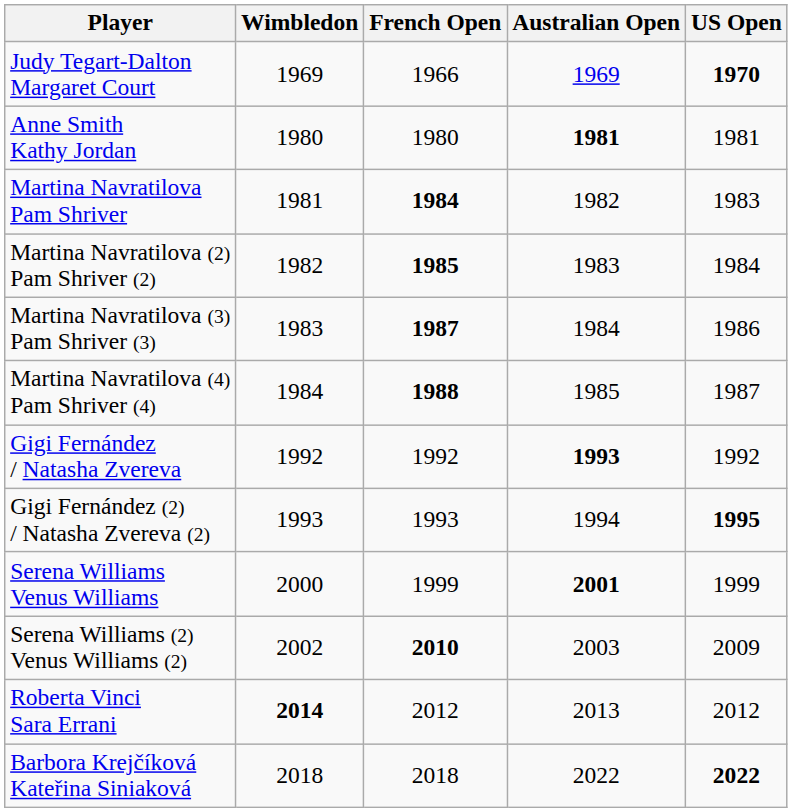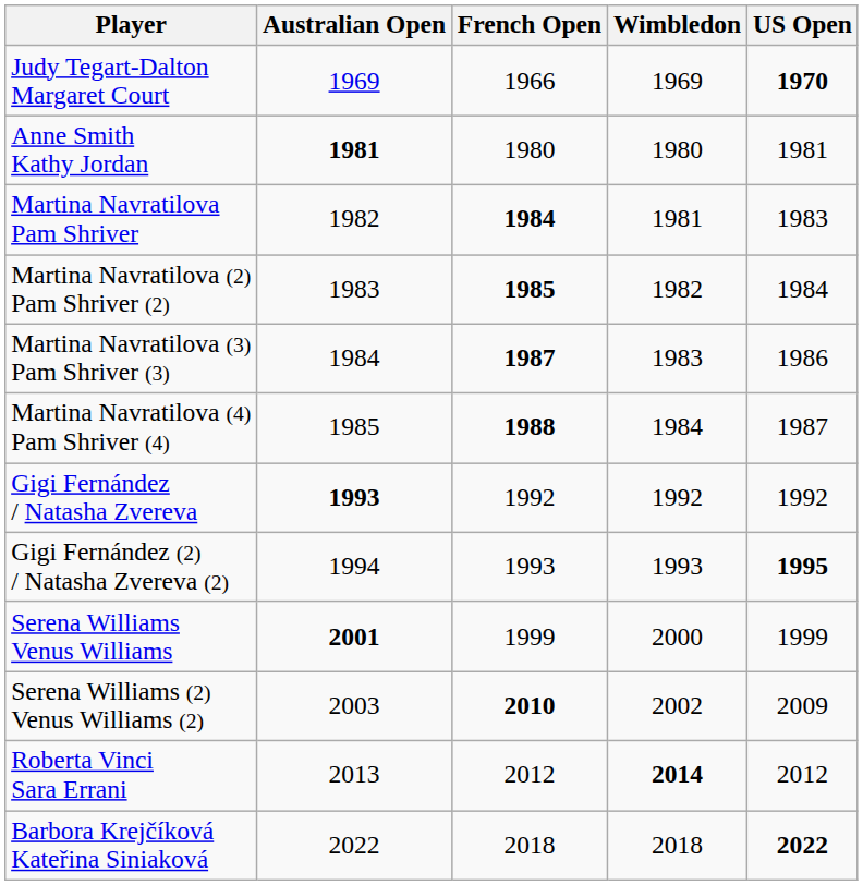 <table class="wikitable sortable mw-datatable" style="text-align:center;">
 <tr>
 <th>Player</th>
+<th>Australian Open</th>
+<th>French Open</th>
 <th>Wimbledon</th>
-<th>French Open</th>
-<th>Australian Open</th>
 <th>US Open</th>
 </tr>
 <tr>
 <td style="text-align:left;"> <a href='#'>Judy Tegart-Dalton</a><br> <a href='#'>Margaret Court</a></td>
+<td><a href='#'>1969</a></td>
+<td>1966</td>
 <td>1969</td>
-<td>1966</td>
-<td><a href='#'>1969</a></td>
 <td><strong>1970</strong></td>
 </tr>
 <tr>
 <td style="text-align:left;"> <a href='#'>Anne Smith</a><br> <a href='#'>Kathy Jordan</a></td>
+<td><strong>1981</strong></td>
 <td>1980</td>
 <td>1980</td>
-<td><strong>1981</strong></td>
 <td>1981</td>
 </tr>
 <tr>
 <td style="text-align:left;"> <a href='#'>Martina Navratilova</a><br> <a href='#'>Pam Shriver</a></td>
+<td>1982</td>
+<td><strong>1984</strong></td>
 <td>1981</td>
-<td><strong>1984</strong></td>
-<td>1982</td>
 <td>1983</td>
 </tr>
 <tr>
 <td style="text-align:left;"> Martina Navratilova <small>(2)</small><br> Pam Shriver <small>(2)</small></td>
+<td>1983</td>
+<td><strong>1985</strong></td>
 <td>1982</td>
-<td><strong>1985</strong></td>
-<td>1983</td>
 <td>1984</td>
 </tr>
 <tr>
 <td style="text-align:left;"> Martina Navratilova <small>(3)</small><br> Pam Shriver <small>(3)</small></td>
+<td>1984</td>
+<td><strong>1987</strong></td>
 <td>1983</td>
-<td><strong>1987</strong></td>
-<td>1984</td>
 <td>1986</td>
 </tr>
 <tr>
 <td style="text-align:left;"> Martina Navratilova <small>(4)</small><br> Pam Shriver <small>(4)</small></td>
+<td>1985</td>
+<td><strong>1988</strong></td>
 <td>1984</td>
-<td><strong>1988</strong></td>
-<td>1985</td>
 <td>1987</td>
 </tr>
 <tr>
 <td style="text-align:left;"> <a href='#'>Gigi Fernández</a><br>/ <a href='#'>Natasha Zvereva</a></td>
+<td><strong>1993</strong></td>
 <td>1992</td>
 <td>1992</td>
-<td><strong>1993</strong></td>
 <td>1992</td>
 </tr>
 <tr>
 <td style="text-align:left;"> Gigi Fernández <small>(2)</small><br>/ Natasha Zvereva <small>(2)</small></td>
+<td>1994</td>
 <td>1993</td>
 <td>1993</td>
-<td>1994</td>
 <td><strong>1995</strong></td>
 </tr>
 <tr>
 <td style="text-align:left;"> <a href='#'>Serena Williams</a><br> <a href='#'>Venus Williams</a></td>
+<td><strong>2001</strong></td>
+<td>1999</td>
 <td>2000</td>
-<td>1999</td>
-<td><strong>2001</strong></td>
 <td>1999</td>
 </tr>
 <tr>
 <td style="text-align:left;"> Serena Williams <small>(2)</small><br> Venus Williams <small>(2)</small></td>
+<td>2003</td>
+<td><strong>2010</strong></td>
 <td>2002</td>
-<td><strong>2010</strong></td>
-<td>2003</td>
 <td>2009</td>
 </tr>
 <tr>
 <td style="text-align:left;"> <a href='#'>Roberta Vinci</a><br> <a href='#'>Sara Errani</a></td>
+<td>2013</td>
+<td>2012</td>
 <td><strong>2014</strong></td>
-<td>2012</td>
-<td>2013</td>
 <td>2012</td>
 </tr>
 <tr>
 <td style="text-align:left;"> <a href='#'>Barbora Krejčíková</a> <br>  <a href='#'>Kateřina Siniaková</a></td>
+<td>2022</td>
 <td>2018</td>
 <td>2018</td>
-<td>2022</td>
 <td><strong>2022</strong></td>
 </tr>
 </table>
